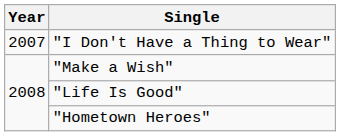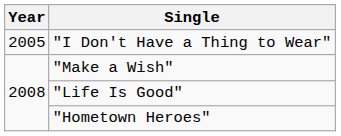 <table class="wikitable">
 <tr>
 <th>Year</th>
 <th>Single</th>
 </tr>
 <tr>
-<td>2007</td>
+<td>2005</td>
 <td>"I Don't Have a Thing to Wear"</td>
 </tr>
 <tr>
 <td rowspan=3>2008</td>
 <td>"Make a Wish"</td>
 </tr>
 <tr>
 <td>"Life Is Good"</td>
 </tr>
 <tr>
 <td>"Hometown Heroes"</td>
 </tr>
 </table>
